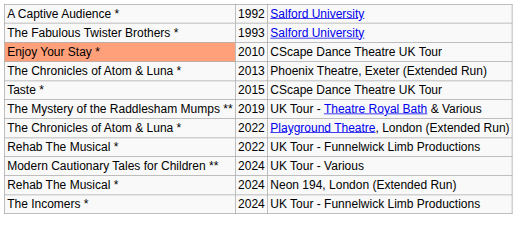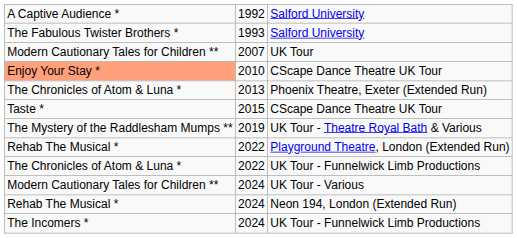 <table class="wikitable">
 <tr>
 <td>A Captive Audience *</td>
 <td>1992</td>
 <td><a href='#'>Salford University</a></td>
 </tr>
 <tr>
 <td>The Fabulous Twister Brothers *</td>
 <td>1993</td>
 <td><a href='#'>Salford University</a></td>
+</tr>
+<tr>
+<td>Modern Cautionary Tales for Children **</td>
+<td>2007</td>
+<td>UK Tour</td>
 </tr>
 <tr>
 <td style="background: lightsalmon;">Enjoy Your Stay *</td>
 <td>2010</td>
 <td>CScape Dance Theatre UK Tour</td>
 </tr>
 <tr>
 <td>The Chronicles of Atom & Luna *</td>
 <td>2013</td>
 <td>Phoenix Theatre, Exeter (Extended Run)</td>
 </tr>
 <tr>
 <td>Taste *</td>
 <td>2015</td>
 <td>CScape Dance Theatre UK Tour</td>
 </tr>
 <tr>
 <td>The Mystery of the Raddlesham Mumps **</td>
 <td>2019</td>
 <td>UK Tour - <a href='#'>Theatre Royal Bath</a> & Various</td>
 </tr>
 <tr>
-<td>The Chronicles of Atom & Luna *</td>
+<td>Rehab The Musical *</td>
 <td>2022</td>
 <td><a href='#'>Playground Theatre</a>, London (Extended Run)</td>
 </tr>
 <tr>
-<td>Rehab The Musical *</td>
+<td>The Chronicles of Atom & Luna *</td>
 <td>2022</td>
 <td>UK Tour - Funnelwick Limb Productions</td>
 </tr>
 <tr>
 <td>Modern Cautionary Tales for Children **</td>
 <td>2024</td>
 <td>UK Tour - Various</td>
 </tr>
 <tr>
 <td>Rehab The Musical *</td>
 <td>2024</td>
 <td>Neon 194, London (Extended Run)</td>
 </tr>
 <tr>
 <td>The Incomers *</td>
 <td>2024</td>
 <td>UK Tour - Funnelwick Limb Productions</td>
 </tr>
 </table>
